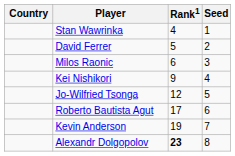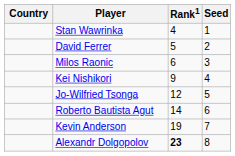 <table class="sortable wikitable">
 <tr>
 <th width="70">Country</th>
 <th width="175">Player</th>
 <th>Rank<sup>1</sup></th>
 <th>Seed</th>
 </tr>
 <tr>
 <td></td>
 <td><a href='#'>Stan Wawrinka</a></td>
 <td>4</td>
 <td>1</td>
 </tr>
 <tr>
 <td></td>
 <td><a href='#'>David Ferrer</a></td>
 <td>5</td>
 <td>2</td>
 </tr>
 <tr>
 <td></td>
 <td><a href='#'>Milos Raonic</a></td>
 <td>6</td>
 <td>3</td>
 </tr>
 <tr>
 <td></td>
 <td><a href='#'>Kei Nishikori</a></td>
 <td>9</td>
 <td>4</td>
 </tr>
 <tr>
 <td></td>
 <td><a href='#'>Jo-Wilfried Tsonga</a></td>
 <td>12</td>
 <td>5</td>
 </tr>
 <tr>
 <td></td>
 <td><a href='#'>Roberto Bautista Agut</a></td>
-<td>17</td>
+<td>14</td>
 <td>6</td>
 </tr>
 <tr>
 <td></td>
 <td><a href='#'>Kevin Anderson</a></td>
 <td>19</td>
 <td>7</td>
 </tr>
 <tr>
 <td></td>
 <td><a href='#'>Alexandr Dolgopolov</a></td>
 <td><strong>23</strong></td>
 <td>8</td>
 </tr>
 </table>
